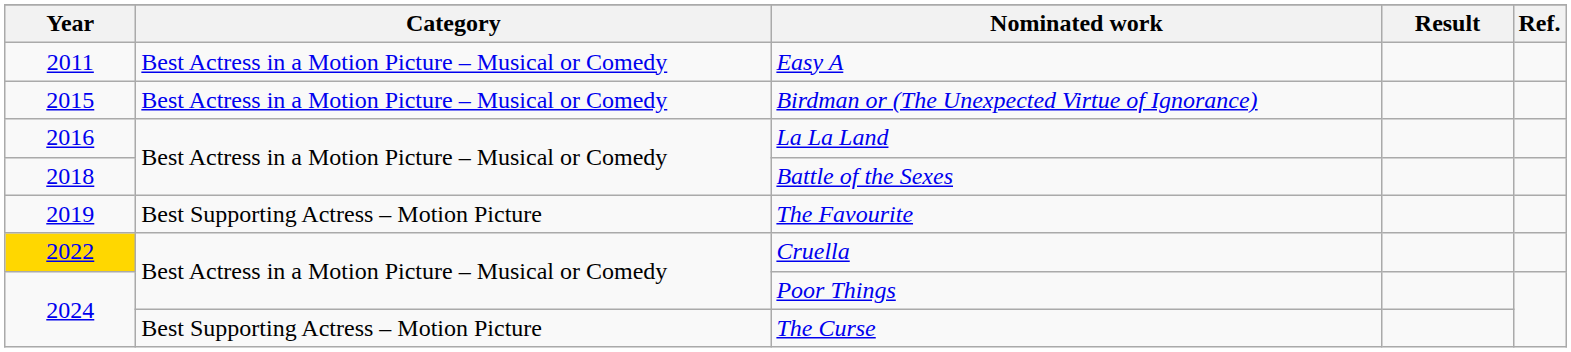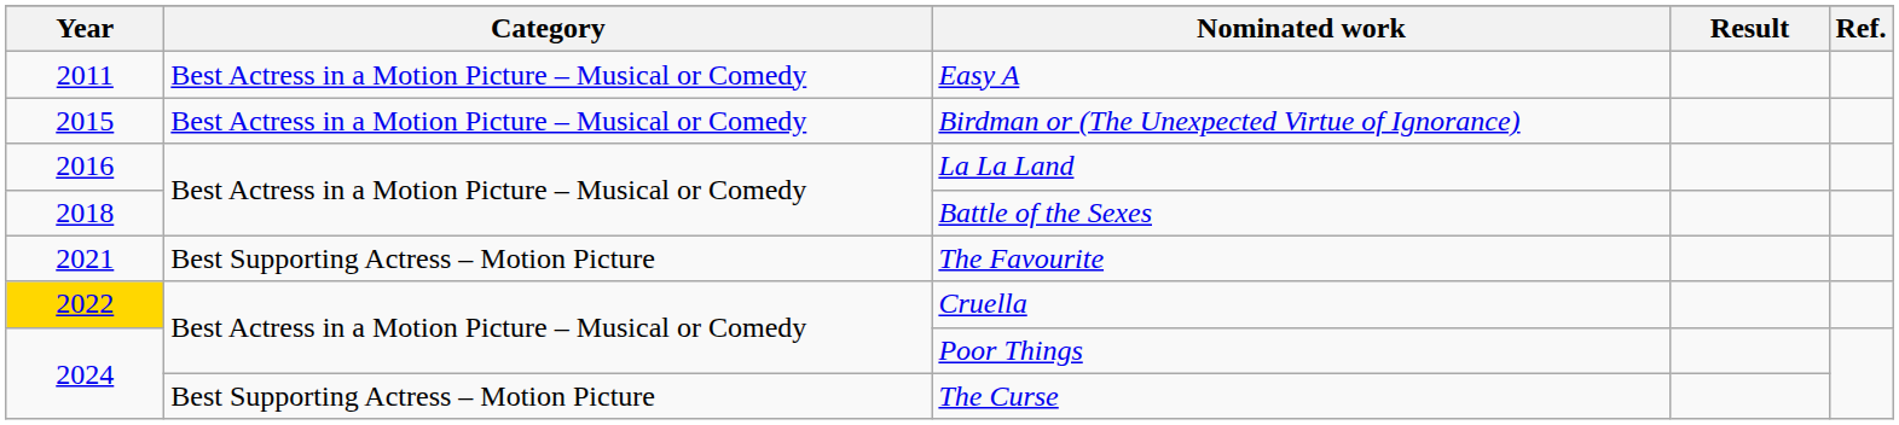 <table class=wikitable>
 <tr>
 </tr>
 <tr>
 <th scope="col" style="width:5em;">Year</th>
 <th scope="col" style="width:26em;">Category</th>
 <th scope="col" style="width:25em;">Nominated work</th>
 <th scope="col" style="width:5em;">Result</th>
 <th>Ref.</th>
 </tr>
 <tr>
 <td style="text-align:center;"><a href='#'>2011</a></td>
 <td><a href='#'>Best Actress in a Motion Picture – Musical or Comedy</a></td>
 <td><em><a href='#'>Easy A</a></em></td>
 <td></td>
 <td style="text-align:center;"></td>
 </tr>
 <tr>
 <td style="text-align:center;"><a href='#'>2015</a></td>
 <td><a href='#'>Best Actress in a Motion Picture – Musical or Comedy</a></td>
 <td><em><a href='#'>Birdman or (The Unexpected Virtue of Ignorance)</a></em></td>
 <td></td>
 <td style="text-align:center;"></td>
 </tr>
 <tr>
 <td style="text-align:center;"><a href='#'>2016</a></td>
 <td rowspan="2">Best Actress in a Motion Picture – Musical or Comedy</td>
 <td><em><a href='#'>La La Land</a></em></td>
 <td></td>
 <td style="text-align:center;"></td>
 </tr>
 <tr>
 <td style="text-align:center;"><a href='#'>2018</a></td>
 <td><em><a href='#'>Battle of the Sexes</a></em></td>
 <td></td>
 <td style="text-align:center;"></td>
 </tr>
 <tr>
-<td style="text-align:center;"><a href='#'>2019</a></td>
+<td style="text-align:center;"><a href='#'>2021</a></td>
 <td>Best Supporting Actress – Motion Picture</td>
 <td><em><a href='#'>The Favourite</a> </em></td>
 <td></td>
 <td style="text-align:center;"></td>
 </tr>
 <tr>
 <td style="background: gold; text-align:center;"><a href='#'>2022</a></td>
 <td rowspan="2">Best Actress in a Motion Picture – Musical or Comedy</td>
 <td><em><a href='#'>Cruella</a></em></td>
 <td></td>
 <td align="center"></td>
 </tr>
 <tr>
 <td style="text-align:center;", rowspan="2"><a href='#'>2024</a></td>
 <td><em><a href='#'>Poor Things</a></em></td>
 <td></td>
 <td rowspan="2" align="center"></td>
 </tr>
 <tr>
 <td>Best Supporting Actress – Motion Picture</td>
 <td><em><a href='#'>The Curse</a></em></td>
 <td></td>
 </tr>
 </table>
